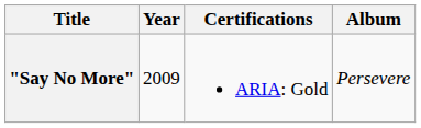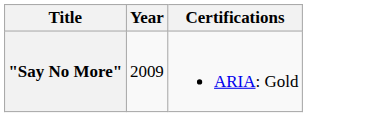 <table class="wikitable plainrowheaders" style="text-align:center;">
 <tr>
 <th scope="col" rowspan="1">Title</th>
 <th scope="col" rowspan="1">Year</th>
 <th scope="col" rowspan="1">Certifications</th>
-<th scope="col" rowspan="1">Album</th>
 </tr>
 <tr>
 <th scope="row">"Say No More"</th>
 <td>2009</td>
 <td><br><ul><li><a href='#'>ARIA</a>: Gold</li></ul></td>
-<td><em>Persevere</em></td>
 </tr>
 </table>
